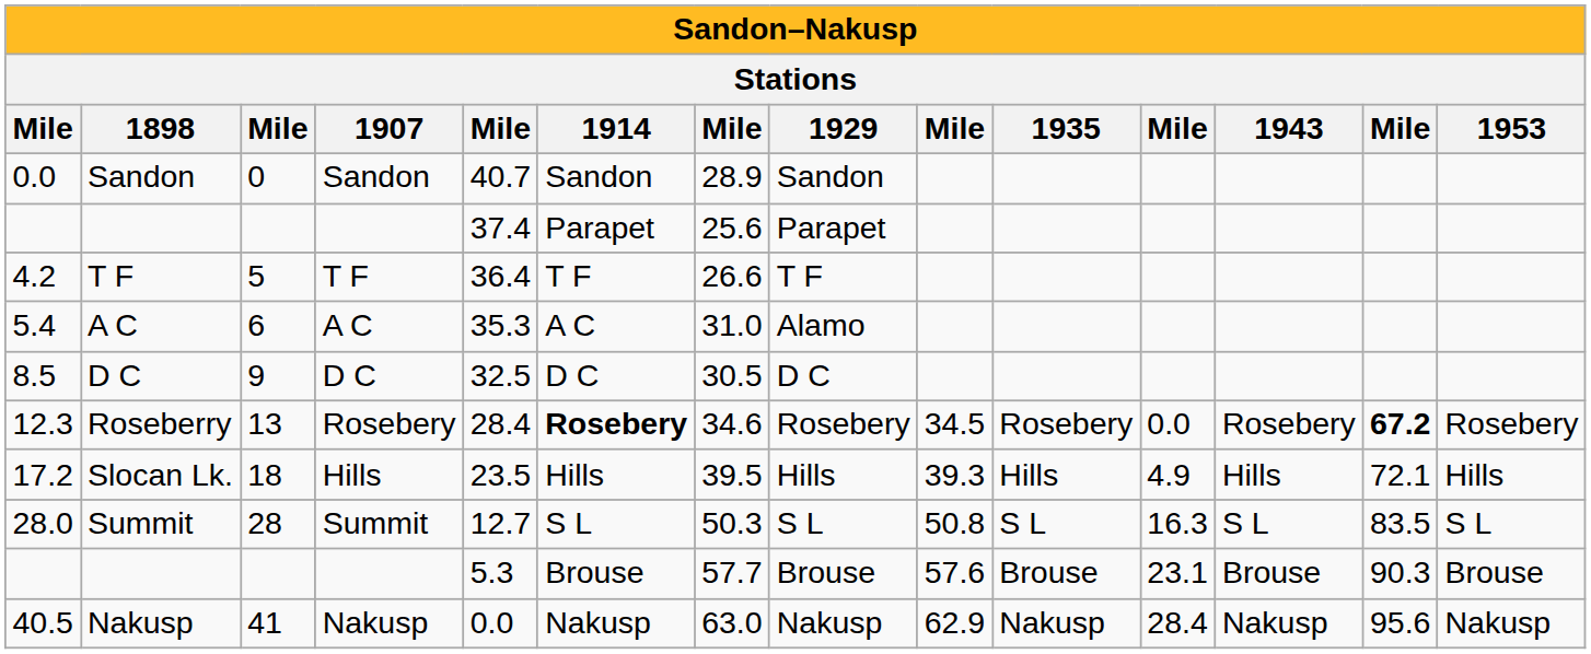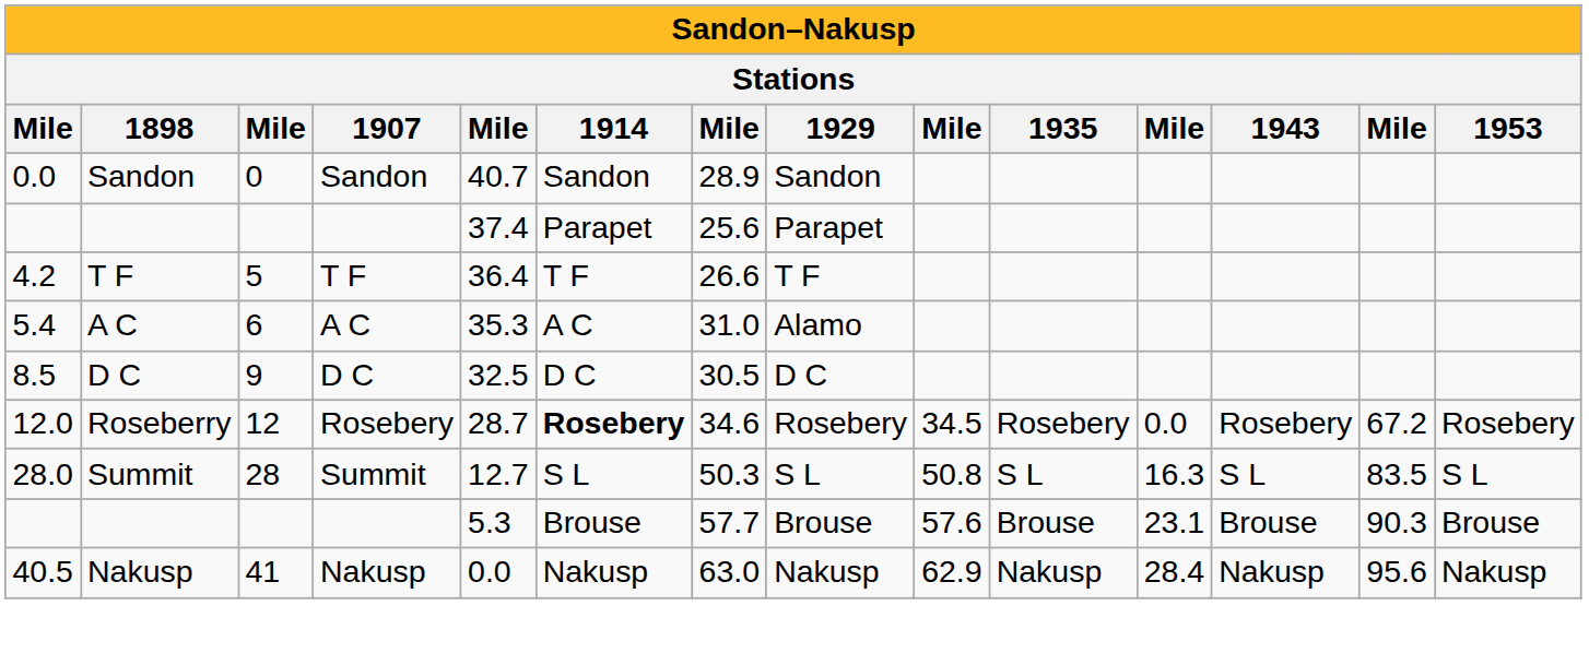 <table class="wikitable">
 <tr>
 <th colspan="14" style="background:#FB2;">Sandon–Nakusp</th>
 </tr>
 <tr>
 <th colspan="14" style="background:#offdead;">Stations</th>
 </tr>
 <tr>
 <th>Mile</th>
 <th>1898</th>
 <th>Mile</th>
 <th>1907</th>
 <th>Mile</th>
 <th>1914</th>
 <th>Mile</th>
 <th>1929</th>
 <th>Mile</th>
 <th>1935</th>
 <th>Mile</th>
 <th>1943</th>
 <th>Mile</th>
 <th>1953</th>
 </tr>
 <tr>
 <td>0.0</td>
 <td>Sandon</td>
 <td>0</td>
 <td>Sandon</td>
 <td>40.7</td>
 <td>Sandon</td>
 <td>28.9</td>
 <td>Sandon</td>
 <td></td>
 <td></td>
 <td></td>
 <td></td>
 <td></td>
 <td></td>
 </tr>
 <tr>
 <td></td>
 <td></td>
 <td></td>
 <td></td>
 <td>37.4</td>
 <td>Parapet</td>
 <td>25.6</td>
 <td>Parapet</td>
 <td></td>
 <td></td>
 <td></td>
 <td></td>
 <td></td>
 <td></td>
 </tr>
 <tr>
 <td>4.2</td>
 <td>T F</td>
 <td>5</td>
 <td>T F</td>
 <td>36.4</td>
 <td>T F</td>
 <td>26.6</td>
 <td>T F</td>
 <td></td>
 <td></td>
 <td></td>
 <td></td>
 <td></td>
 <td></td>
 </tr>
 <tr>
 <td>5.4</td>
 <td>A C</td>
 <td>6</td>
 <td>A C</td>
 <td>35.3</td>
 <td>A C</td>
 <td>31.0</td>
 <td>Alamo</td>
 <td></td>
 <td></td>
 <td></td>
 <td></td>
 <td></td>
 <td></td>
 </tr>
 <tr>
 <td>8.5</td>
 <td>D C</td>
 <td>9</td>
 <td>D C</td>
 <td>32.5</td>
 <td>D C</td>
 <td>30.5</td>
 <td>D C</td>
 <td></td>
 <td></td>
 <td></td>
 <td></td>
 <td></td>
 <td></td>
 </tr>
 <tr>
-<td>12.3</td>
+<td>12.0</td>
 <td>Roseberry</td>
-<td>13</td>
+<td>12</td>
 <td>Rosebery</td>
-<td>28.4</td>
+<td>28.7</td>
 <td><strong>Rosebery</strong></td>
 <td>34.6</td>
 <td>Rosebery</td>
 <td>34.5</td>
 <td>Rosebery</td>
 <td>0.0</td>
 <td>Rosebery</td>
-<td><strong>67.2</strong></td>
+<td>67.2</td>
 <td>Rosebery</td>
-</tr>
-<tr>
-<td>17.2</td>
-<td>Slocan Lk.</td>
-<td>18</td>
-<td>Hills</td>
-<td>23.5</td>
-<td>Hills</td>
-<td>39.5</td>
-<td>Hills</td>
-<td>39.3</td>
-<td>Hills</td>
-<td>4.9</td>
-<td>Hills</td>
-<td>72.1</td>
-<td>Hills</td>
 </tr>
 <tr>
 <td>28.0</td>
 <td>Summit</td>
 <td>28</td>
 <td>Summit</td>
 <td>12.7</td>
 <td>S L</td>
 <td>50.3</td>
 <td>S L</td>
 <td>50.8</td>
 <td>S L</td>
 <td>16.3</td>
 <td>S L</td>
 <td>83.5</td>
 <td>S L</td>
 </tr>
 <tr>
 <td></td>
 <td></td>
 <td></td>
 <td></td>
 <td>5.3</td>
 <td>Brouse</td>
 <td>57.7</td>
 <td>Brouse</td>
 <td>57.6</td>
 <td>Brouse</td>
 <td>23.1</td>
 <td>Brouse</td>
 <td>90.3</td>
 <td>Brouse</td>
 </tr>
 <tr>
 <td>40.5</td>
 <td>Nakusp</td>
 <td>41</td>
 <td>Nakusp</td>
 <td>0.0</td>
 <td>Nakusp</td>
 <td>63.0</td>
 <td>Nakusp</td>
 <td>62.9</td>
 <td>Nakusp</td>
 <td>28.4</td>
 <td>Nakusp</td>
 <td>95.6</td>
 <td>Nakusp</td>
 </tr>
 </table>
